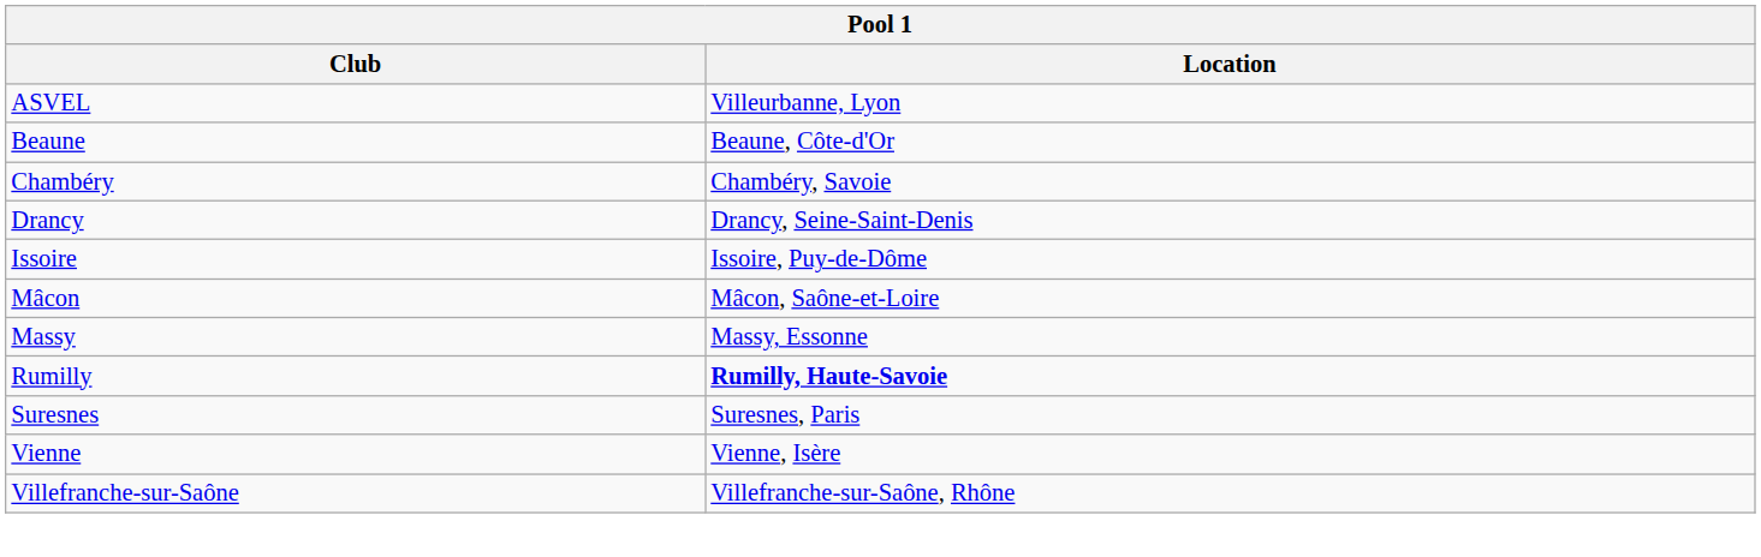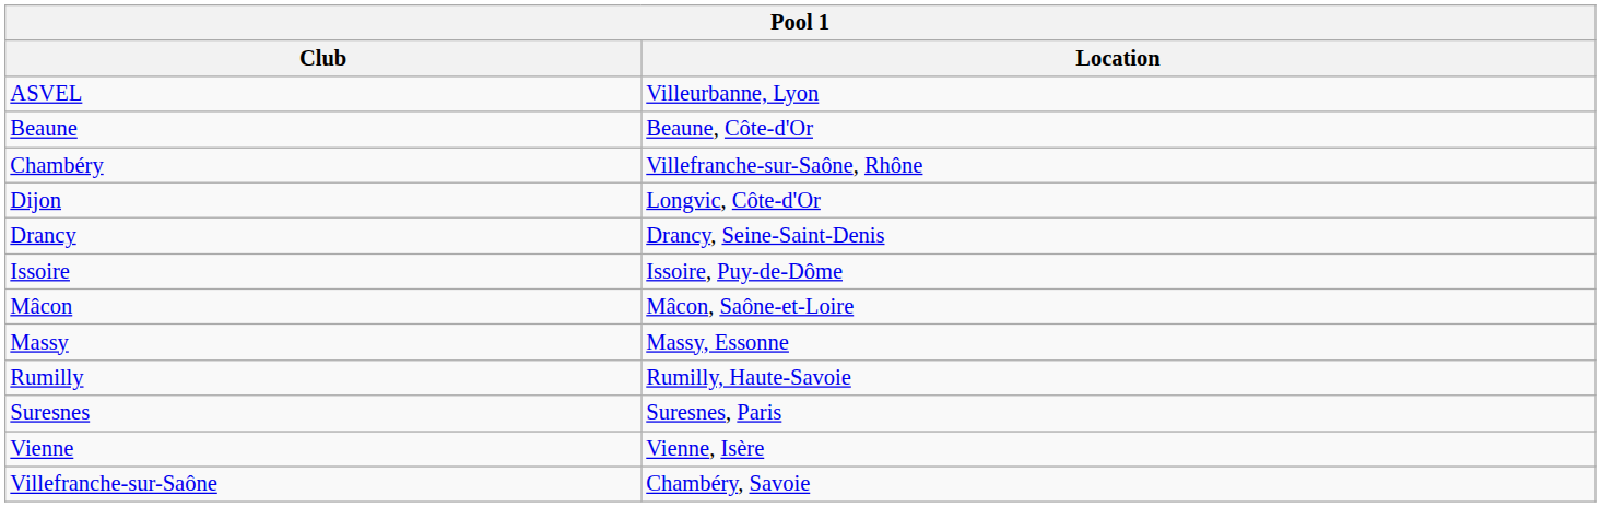 <table class="wikitable" style="text-align:left; width:90%">
 <tr>
 <th colspan=2>Pool 1</th>
 </tr>
 <tr>
 <th style="width:40%;">Club</th>
 <th style="width:60%;">Location</th>
 </tr>
 <tr>
 <td><a href='#'>ASVEL</a></td>
 <td><a href='#'>Villeurbanne, Lyon</a></td>
 </tr>
 <tr>
 <td><a href='#'>Beaune</a></td>
 <td><a href='#'>Beaune</a>, <a href='#'>Côte-d'Or</a></td>
 </tr>
 <tr>
 <td><a href='#'>Chambéry</a></td>
-<td><a href='#'>Chambéry</a>, <a href='#'>Savoie</a></td>
+<td><a href='#'>Villefranche-sur-Saône</a>, <a href='#'>Rhône</a></td>
+</tr>
+<tr>
+<td><a href='#'>Dijon</a></td>
+<td><a href='#'>Longvic</a>, <a href='#'>Côte-d'Or</a></td>
 </tr>
 <tr>
 <td><a href='#'>Drancy</a></td>
 <td><a href='#'>Drancy</a>, <a href='#'>Seine-Saint-Denis</a></td>
 </tr>
 <tr>
 <td><a href='#'>Issoire</a></td>
 <td><a href='#'>Issoire</a>, <a href='#'>Puy-de-Dôme</a></td>
 </tr>
 <tr>
 <td><a href='#'>Mâcon</a></td>
 <td><a href='#'>Mâcon</a>, <a href='#'>Saône-et-Loire</a></td>
 </tr>
 <tr>
 <td><a href='#'>Massy</a></td>
 <td><a href='#'>Massy, Essonne</a></td>
 </tr>
 <tr>
 <td><a href='#'>Rumilly</a></td>
-<td><strong><a href='#'>Rumilly, Haute-Savoie</a></strong></td>
+<td><a href='#'>Rumilly, Haute-Savoie</a></td>
 </tr>
 <tr>
 <td><a href='#'>Suresnes</a></td>
 <td><a href='#'>Suresnes</a>, <a href='#'>Paris</a></td>
 </tr>
 <tr>
 <td><a href='#'>Vienne</a></td>
 <td><a href='#'>Vienne</a>, <a href='#'>Isère</a></td>
 </tr>
 <tr>
 <td><a href='#'>Villefranche-sur-Saône</a></td>
-<td><a href='#'>Villefranche-sur-Saône</a>, <a href='#'>Rhône</a></td>
+<td><a href='#'>Chambéry</a>, <a href='#'>Savoie</a></td>
 </tr>
 </table>
